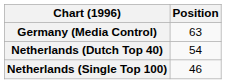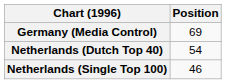 <table class="wikitable sortable plainrowheaders" style="text-align:center">
 <tr>
 <th>Chart (1996)</th>
 <th>Position</th>
 </tr>
 <tr>
 <th scope="row">Germany (Media Control)</th>
-<td>63</td>
+<td>69</td>
 </tr>
 <tr>
 <th scope="row">Netherlands (Dutch Top 40)</th>
 <td>54</td>
 </tr>
 <tr>
 <th scope="row">Netherlands (Single Top 100)</th>
 <td>46</td>
 </tr>
 </table>
